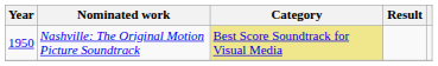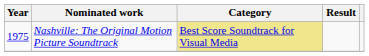 <table class="wikitable" style="width:85%;">
 <tr>
 <th width=5%>Year</th>
 <th style="width:40%;">Nominated work</th>
 <th style="width:40%;">Category</th>
 <th style="width:10%;">Result</th>
 <th width=1%></th>
 </tr>
 <tr>
-<td style="text-align:center;"><a href='#'>1950</a></td>
+<td style="text-align:center;"><a href='#'>1975</a></td>
 <td><em><a href='#'>Nashville: The Original Motion Picture Soundtrack</a></em><br></td>
 <td style="background: khaki;"><a href='#'>Best Score Soundtrack for Visual Media</a></td>
 <td></td>
 <td style="text-align:center;"></td>
 </tr>
 <tr>
 </tr>
 </table>
